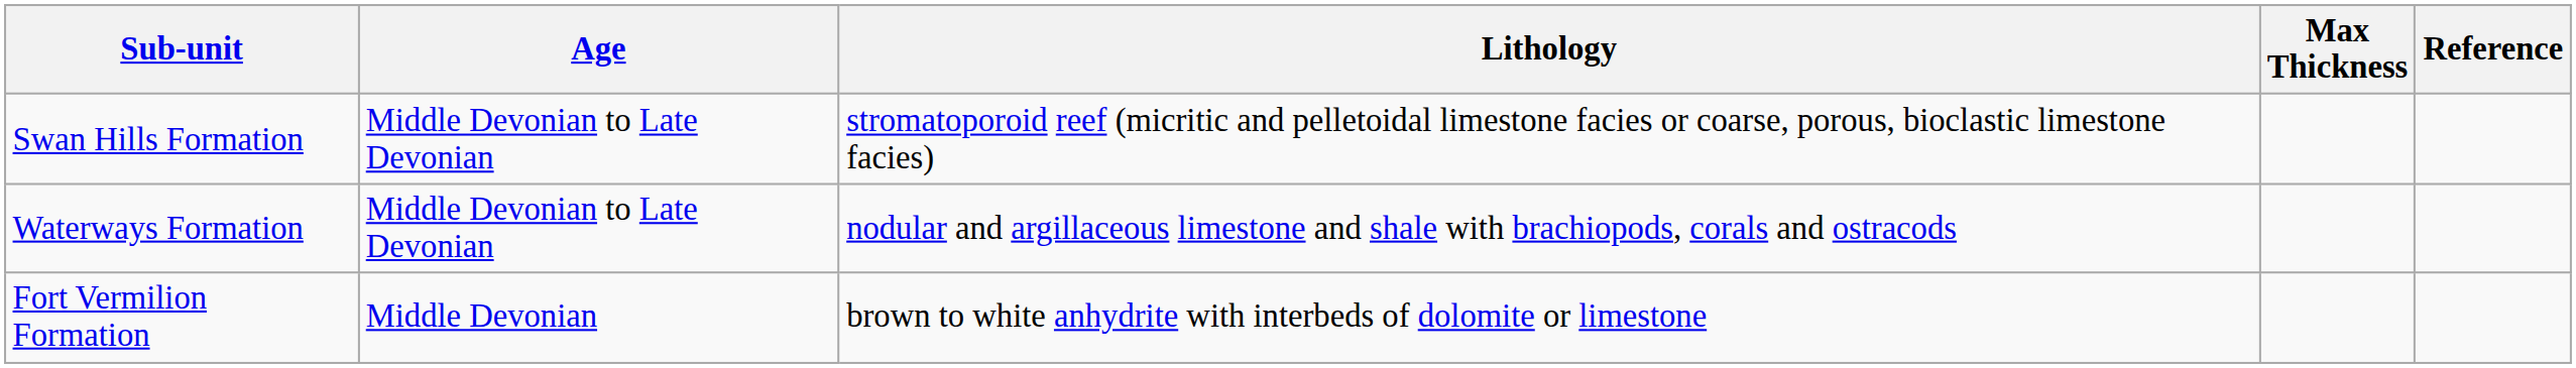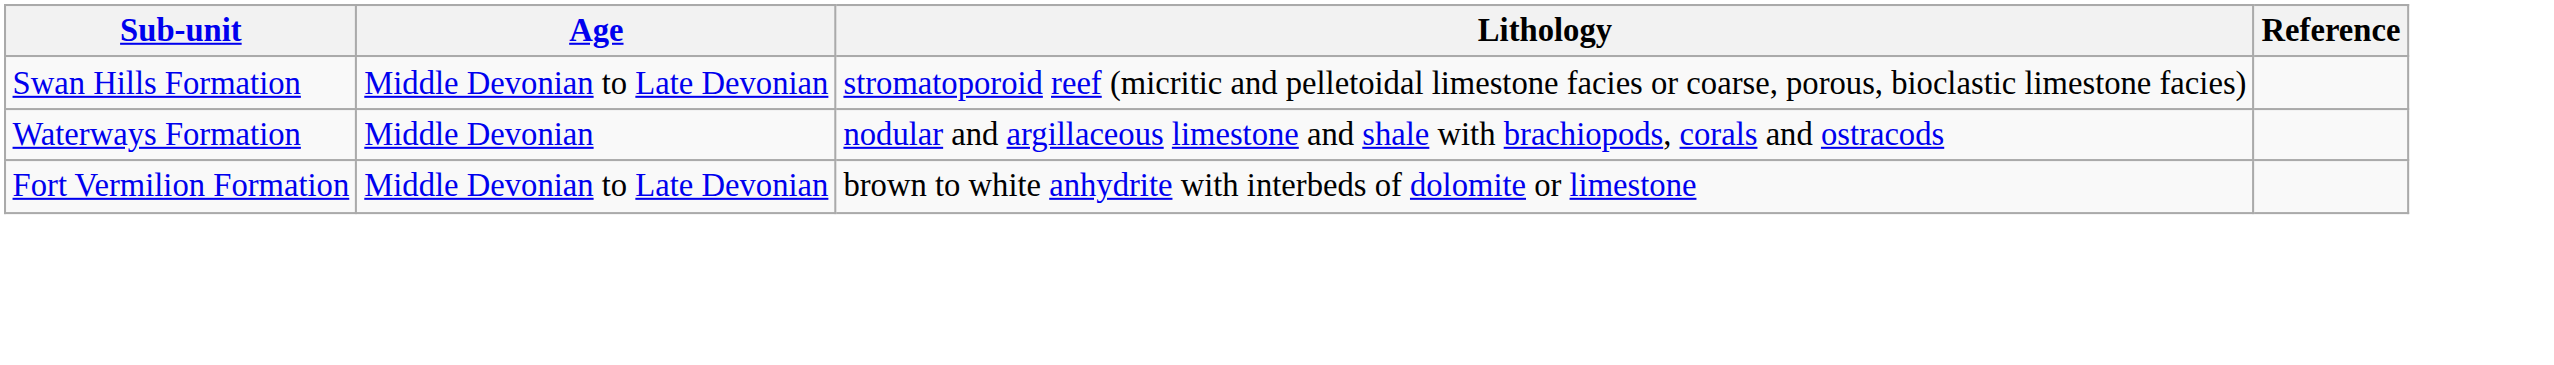 <table class="wikitable">
 <tr>
 <th><a href='#'>Sub-unit</a></th>
 <th><a href='#'>Age</a></th>
 <th>Lithology</th>
-<th>Max<br>Thickness</th>
 <th>Reference</th>
 </tr>
 <tr>
 <td><a href='#'>Swan Hills Formation</a></td>
 <td><a href='#'>Middle Devonian</a> to <a href='#'>Late Devonian</a></td>
 <td><a href='#'>stromatoporoid</a> <a href='#'>reef</a> (micritic and pelletoidal limestone facies or coarse, porous, bioclastic limestone facies)</td>
 <td></td>
-<td></td>
 </tr>
 <tr>
 <td><a href='#'>Waterways Formation</a></td>
-<td><a href='#'>Middle Devonian</a> to <a href='#'>Late Devonian</a></td>
+<td><a href='#'>Middle Devonian</a></td>
 <td><a href='#'>nodular</a> and <a href='#'>argillaceous</a> <a href='#'>limestone</a> and <a href='#'>shale</a> with <a href='#'>brachiopods</a>, <a href='#'>corals</a> and <a href='#'>ostracods</a></td>
-<td></td>
 <td></td>
 </tr>
 <tr>
 <td><a href='#'>Fort Vermilion Formation</a></td>
-<td><a href='#'>Middle Devonian</a></td>
+<td><a href='#'>Middle Devonian</a> to <a href='#'>Late Devonian</a></td>
 <td>brown to white <a href='#'>anhydrite</a> with interbeds of <a href='#'>dolomite</a> or <a href='#'>limestone</a></td>
-<td></td>
 <td></td>
 </tr>
 </table>
